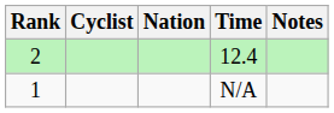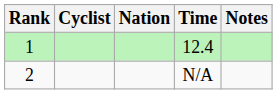 <table class="wikitable sortable" style="text-align:center">
 <tr>
 <th>Rank</th>
 <th>Cyclist</th>
 <th>Nation</th>
 <th>Time</th>
 <th>Notes</th>
 </tr>
 <tr bgcolor=bbf3bb>
-<td>2</td>
+<td>1</td>
 <td align=left></td>
 <td align=left></td>
 <td>12.4</td>
 <td></td>
 </tr>
 <tr>
-<td>1</td>
+<td>2</td>
 <td align=left></td>
 <td align=left></td>
 <td>N/A</td>
 <td></td>
 </tr>
 </table>
